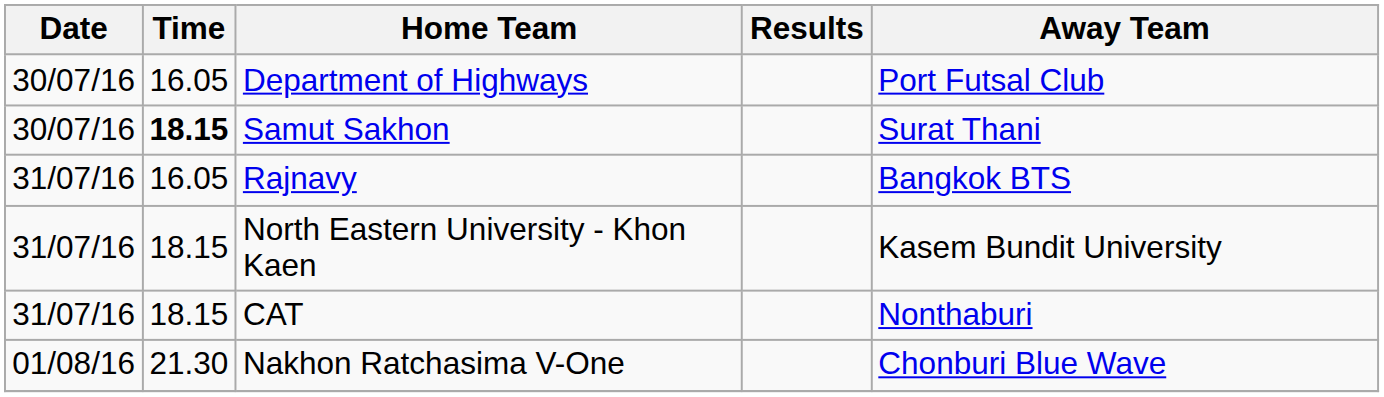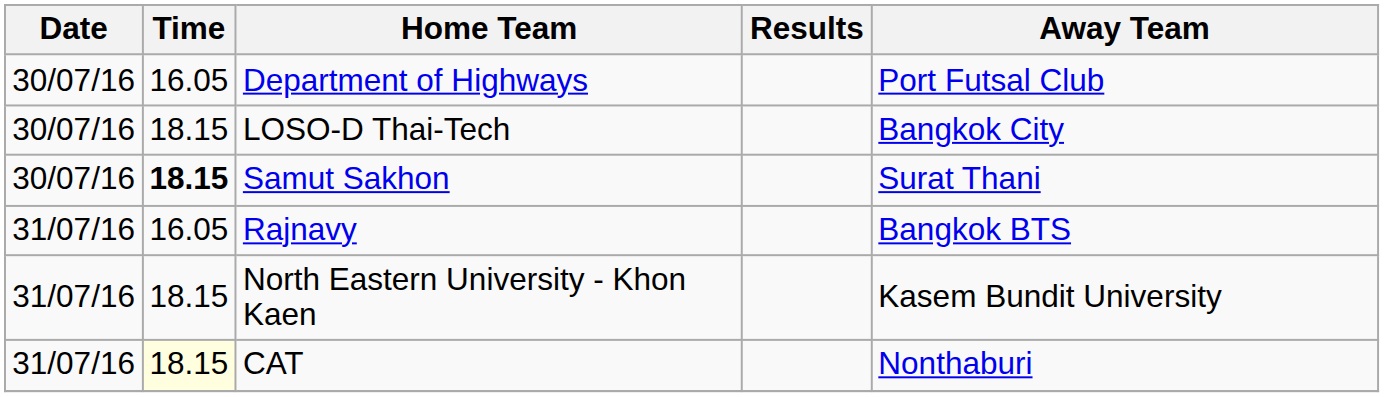 <table class="wikitable">
 <tr>
 <th>Date</th>
 <th>Time</th>
 <th width="250pt">Home Team</th>
 <th>Results</th>
 <th width="250pt">Away Team</th>
 </tr>
 <tr>
 <td>30/07/16</td>
 <td>16.05</td>
 <td><a href='#'>Department of Highways</a></td>
 <td></td>
 <td><a href='#'>Port Futsal Club</a></td>
+</tr>
+<tr>
+<td>30/07/16</td>
+<td>18.15</td>
+<td>LOSO-D Thai-Tech</td>
+<td></td>
+<td><a href='#'>Bangkok City</a></td>
 </tr>
 <tr>
 <td>30/07/16</td>
 <td><strong>18.15</strong></td>
 <td><a href='#'>Samut Sakhon</a></td>
 <td></td>
 <td><a href='#'>Surat Thani</a></td>
 </tr>
 <tr>
 <td>31/07/16</td>
 <td>16.05</td>
 <td><a href='#'>Rajnavy</a></td>
 <td></td>
 <td><a href='#'>Bangkok BTS</a></td>
 </tr>
 <tr>
 <td>31/07/16</td>
 <td>18.15</td>
 <td>North Eastern University - Khon Kaen</td>
 <td></td>
 <td>Kasem Bundit University</td>
 </tr>
 <tr>
 <td>31/07/16</td>
-<td>18.15</td>
+<td style="background: lightyellow;">18.15</td>
 <td>CAT</td>
 <td></td>
 <td><a href='#'>Nonthaburi</a></td>
 </tr>
 <tr>
-<td>01/08/16</td>
-<td>21.30</td>
-<td>Nakhon Ratchasima V-One</td>
-<td></td>
-<td><a href='#'>Chonburi Blue Wave</a></td>
-</tr>
-<tr>
 </tr>
 </table>
